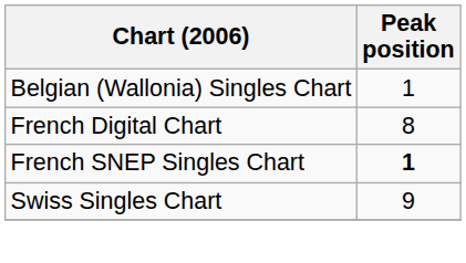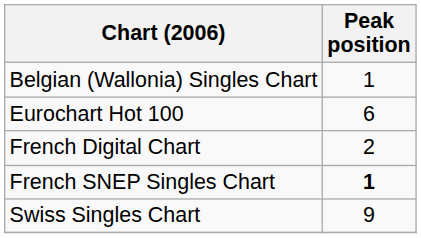 <table class="wikitable sortable">
 <tr>
 <th>Chart (2006)</th>
 <th>Peak<br>position</th>
 </tr>
 <tr>
 <td>Belgian (Wallonia) Singles Chart</td>
 <td align="center">1</td>
 </tr>
 <tr>
+<td>Eurochart Hot 100</td>
+<td align="center">6</td>
+</tr>
+<tr>
 <td>French Digital Chart</td>
-<td align="center">8</td>
+<td align="center">2</td>
 </tr>
 <tr>
 <td>French SNEP Singles Chart</td>
 <td align="center"><strong>1</strong></td>
 </tr>
 <tr>
 <td>Swiss Singles Chart</td>
 <td align="center">9</td>
 </tr>
 <tr>
 </tr>
 </table>
